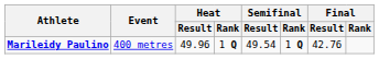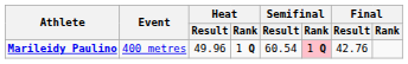 <table class="wikitable" style="font-size:90%">
 <tr>
 <th rowspan="2">Athlete</th>
 <th rowspan="2">Event</th>
 <th colspan="2">Heat</th>
 <th colspan="2">Semifinal</th>
 <th colspan="2">Final</th>
 </tr>
 <tr style="font-size:95%">
 <th>Result</th>
 <th>Rank</th>
 <th>Result</th>
 <th>Rank</th>
 <th>Result</th>
 <th>Rank</th>
 </tr>
 <tr align=center>
 <td align=left><strong><a href='#'>Marileidy Paulino</a></strong></td>
 <td align=left><a href='#'>400 metres</a></td>
 <td>49.96</td>
 <td>1 <strong>Q</strong></td>
-<td>49.54</td>
-<td>1 <strong>Q</strong></td>
+<td>60.54</td>
+<td style="background: pink;">1 <strong>Q</strong></td>
 <td>42.76 <strong></strong></td>
 <td></td>
 </tr>
 </table>
